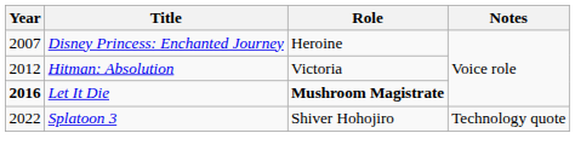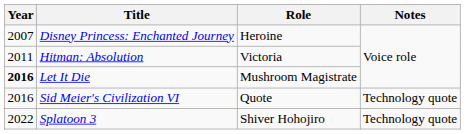 <table class="wikitable sortable">
 <tr>
 <th>Year</th>
 <th>Title</th>
 <th>Role</th>
 <th class="unsortable">Notes</th>
 </tr>
 <tr>
 <td>2007</td>
 <td><em><a href='#'>Disney Princess: Enchanted Journey</a></em></td>
 <td>Heroine</td>
 <td rowspan="3">Voice role</td>
 </tr>
 <tr>
-<td>2012</td>
+<td>2011</td>
 <td><em><a href='#'>Hitman: Absolution</a></em></td>
 <td>Victoria</td>
 </tr>
 <tr>
 <td><strong>2016</strong></td>
 <td><em><a href='#'>Let It Die</a></em></td>
-<td><strong>Mushroom Magistrate</strong></td>
+<td>Mushroom Magistrate</td>
+</tr>
+<tr>
+<td>2016</td>
+<td><em><a href='#'>Sid Meier's Civilization VI</a></em></td>
+<td>Quote</td>
+<td>Technology quote</td>
 </tr>
 <tr>
 <td>2022</td>
 <td><em><a href='#'>Splatoon 3</a></td>
 <td>Shiver Hohojiro</td>
 <td>Technology quote</td>
 </tr>
 </table>
